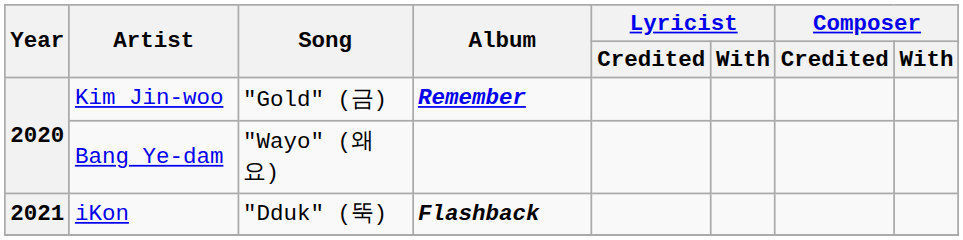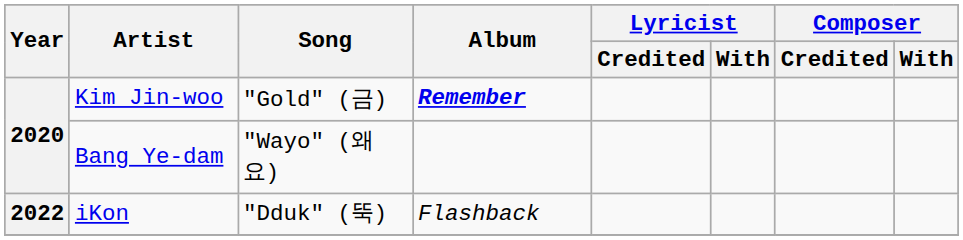 <table class="wikitable sortable plainrowheaders">
 <tr>
 <th rowspan="2" style="width:2em;">Year</th>
 <th rowspan="2" style="width:7em;">Artist</th>
 <th rowspan="2" style="width:7.3em;">Song</th>
 <th rowspan="2" style="width:7.5em;">Album</th>
 <th colspan="2"><a href='#'>Lyricist</a></th>
 <th colspan="2"><a href='#'>Composer</a></th>
 </tr>
 <tr>
 <th>Credited</th>
 <th>With</th>
 <th>Credited</th>
 <th>With</th>
 </tr>
 <tr>
 <th scope="row" rowspan="2">2020</th>
 <td><a href='#'>Kim Jin-woo</a></td>
 <td>"Gold" (금)</td>
 <td><strong><em><a href='#'>Remember</a></em></strong></td>
 <td></td>
 <td></td>
 <td></td>
 <td style="text-align:center"></td>
 </tr>
 <tr>
 <td><a href='#'>Bang Ye-dam</a></td>
 <td>"Wayo" (왜요)</td>
 <td></td>
 <td></td>
 <td style="text-align:center"></td>
 <td></td>
 <td style="text-align:center"></td>
 </tr>
 <tr>
-<th scope="row">2021</th>
+<th scope="row">2022</th>
 <td><a href='#'>iKon</a></td>
 <td>"Dduk" (뚝)</td>
-<td><strong><em>Flashback</em></strong></td>
+<td><em>Flashback</em></td>
 <td></td>
 <td style="text-align:center"></td>
 <td></td>
 <td style="text-align:center"></td>
 </tr>
 <tr>
 </tr>
 </table>
